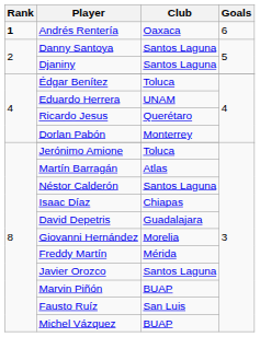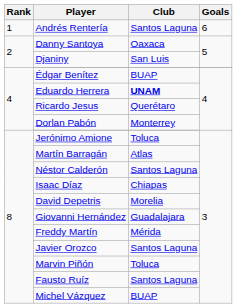 <table class="wikitable">
 <tr>
 <th>Rank</th>
 <th>Player</th>
 <th>Club</th>
 <th>Goals</th>
 </tr>
 <tr>
-<td rowspan=1><strong>1</strong></td>
+<td rowspan=1>1</td>
 <td> <a href='#'>Andrés Rentería</a></td>
-<td><a href='#'>Oaxaca</a></td>
+<td><a href='#'>Santos Laguna</a></td>
 <td>6</td>
 </tr>
 <tr>
 <td rowspan=2>2</td>
 <td> <a href='#'>Danny Santoya</a></td>
-<td><a href='#'>Santos Laguna</a></td>
+<td><a href='#'>Oaxaca</a></td>
 <td rowspan=2>5</td>
 </tr>
 <tr>
 <td> <a href='#'>Djaniny</a></td>
-<td><a href='#'>Santos Laguna</a></td>
+<td><a href='#'>San Luis</a></td>
 </tr>
 <tr>
 <td rowspan=5>4</td>
 </tr>
 <tr>
 <td> <a href='#'>Édgar Benítez</a></td>
-<td><a href='#'>Toluca</a></td>
+<td><a href='#'>BUAP</a></td>
 <td rowspan=5>4</td>
 </tr>
 <tr>
 <td> <a href='#'>Eduardo Herrera</a></td>
-<td><a href='#'>UNAM</a></td>
+<td><strong><a href='#'>UNAM</a></strong></td>
 </tr>
 <tr>
 <td> <a href='#'>Ricardo Jesus</a></td>
 <td><a href='#'>Querétaro</a></td>
 </tr>
 <tr>
 <td> <a href='#'>Dorlan Pabón</a></td>
 <td><a href='#'>Monterrey</a></td>
 </tr>
 <tr>
 <td rowspan=12>8</td>
 </tr>
 <tr>
 <td> <a href='#'>Jerónimo Amione</a></td>
 <td><a href='#'>Toluca</a></td>
 <td rowspan=11>3</td>
 </tr>
 <tr>
 <td> <a href='#'>Martín Barragán</a></td>
 <td><a href='#'>Atlas</a></td>
 </tr>
 <tr>
 <td> <a href='#'>Néstor Calderón</a></td>
 <td><a href='#'>Santos Laguna</a></td>
 </tr>
 <tr>
 <td> <a href='#'>Isaac Díaz</a></td>
 <td><a href='#'>Chiapas</a></td>
 </tr>
 <tr>
 <td> <a href='#'>David Depetris</a></td>
-<td><a href='#'>Guadalajara</a></td>
+<td><a href='#'>Morelia</a></td>
 </tr>
 <tr>
 <td> <a href='#'>Giovanni Hernández</a></td>
-<td><a href='#'>Morelia</a></td>
+<td><a href='#'>Guadalajara</a></td>
 </tr>
 <tr>
 <td> <a href='#'>Freddy Martín</a></td>
 <td><a href='#'>Mérida</a></td>
 </tr>
 <tr>
 <td> <a href='#'>Javier Orozco</a></td>
 <td><a href='#'>Santos Laguna</a></td>
 </tr>
 <tr>
 <td> <a href='#'>Marvin Piñón</a></td>
-<td><a href='#'>BUAP</a></td>
+<td><a href='#'>Toluca</a></td>
 </tr>
 <tr>
 <td> <a href='#'>Fausto Ruíz</a></td>
-<td><a href='#'>San Luis</a></td>
+<td><a href='#'>Santos Laguna</a></td>
 </tr>
 <tr>
 <td> <a href='#'>Michel Vázquez</a></td>
 <td><a href='#'>BUAP</a></td>
 </tr>
 </table>
